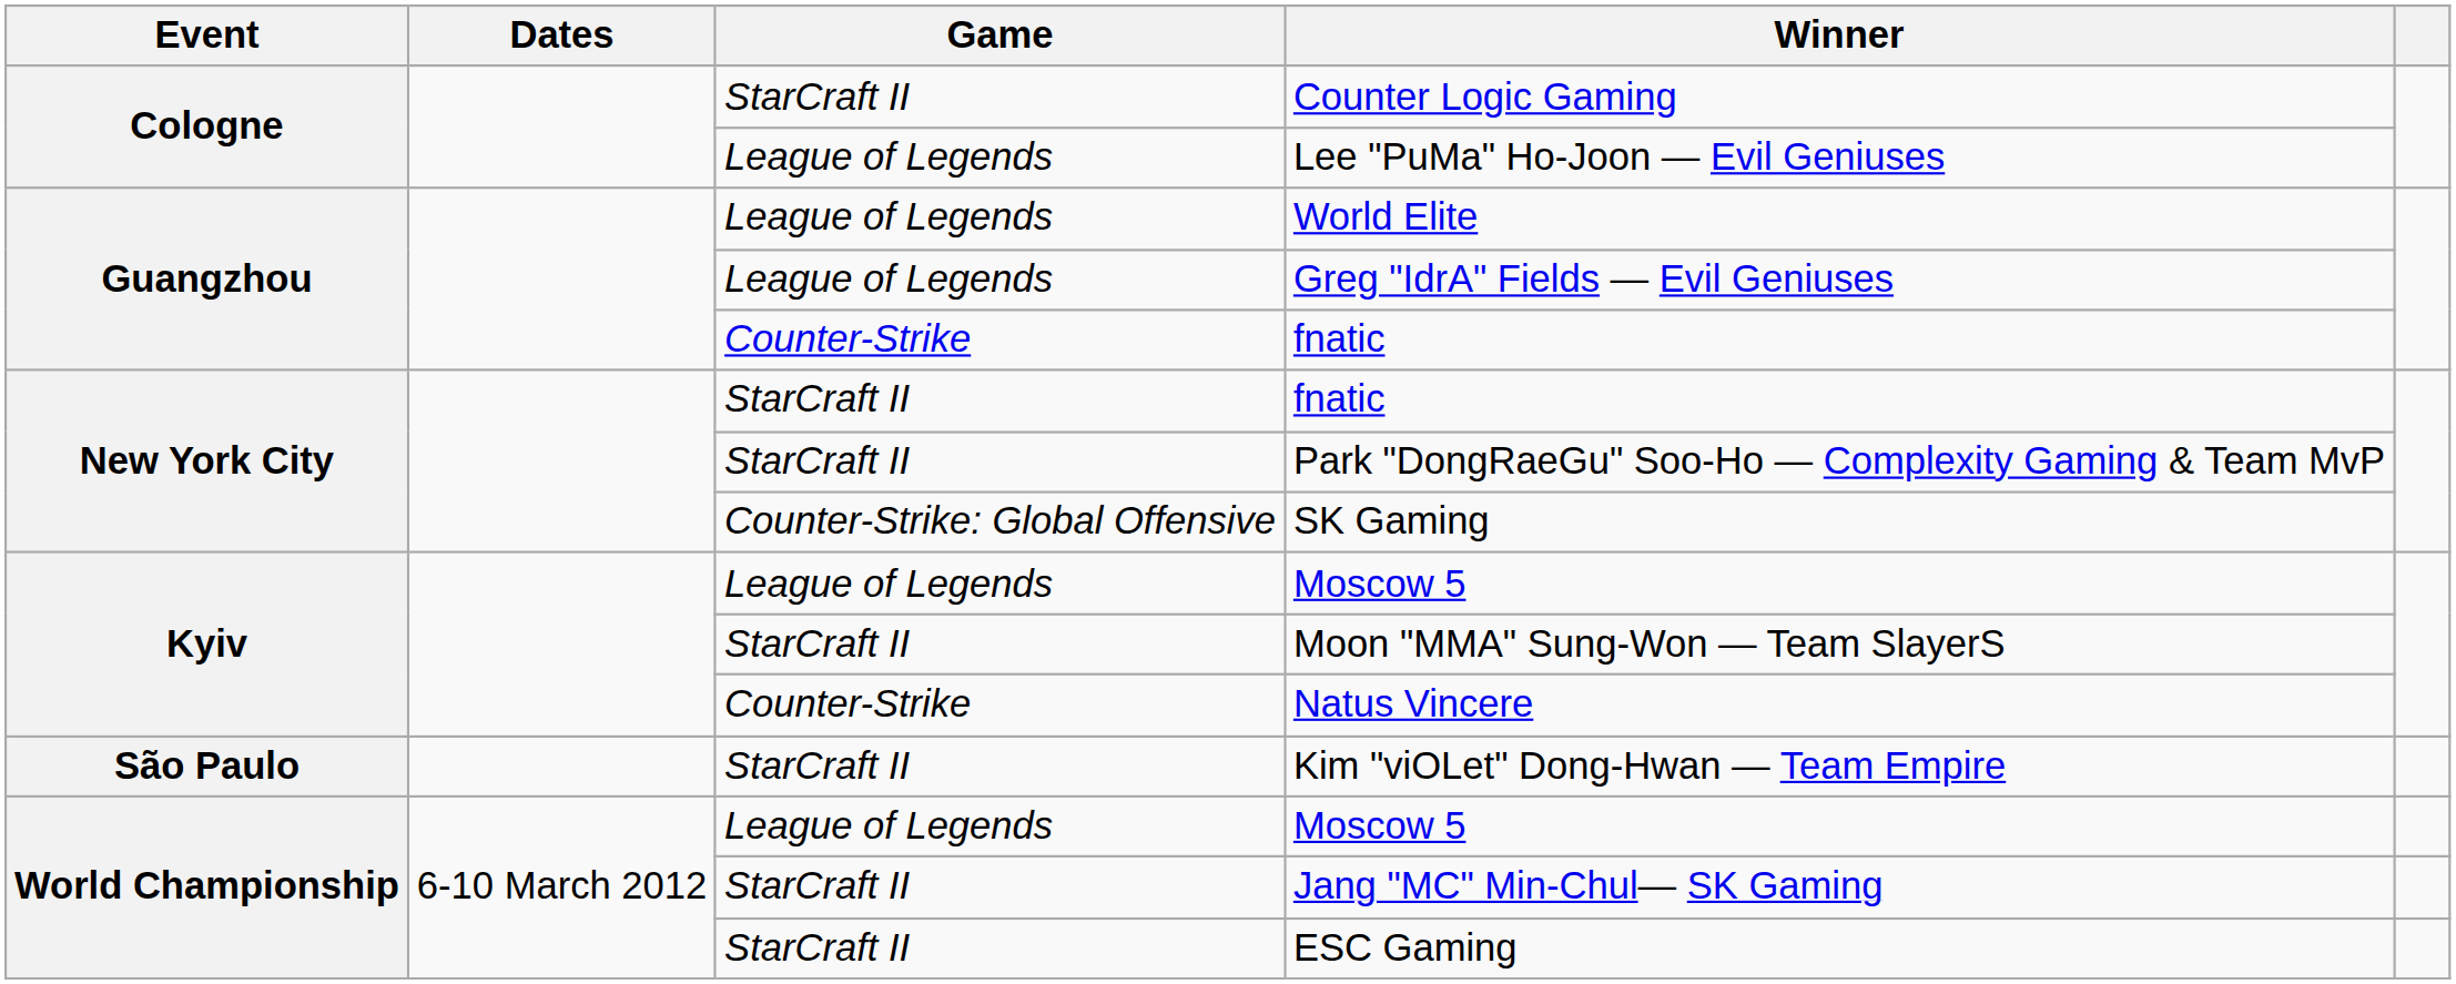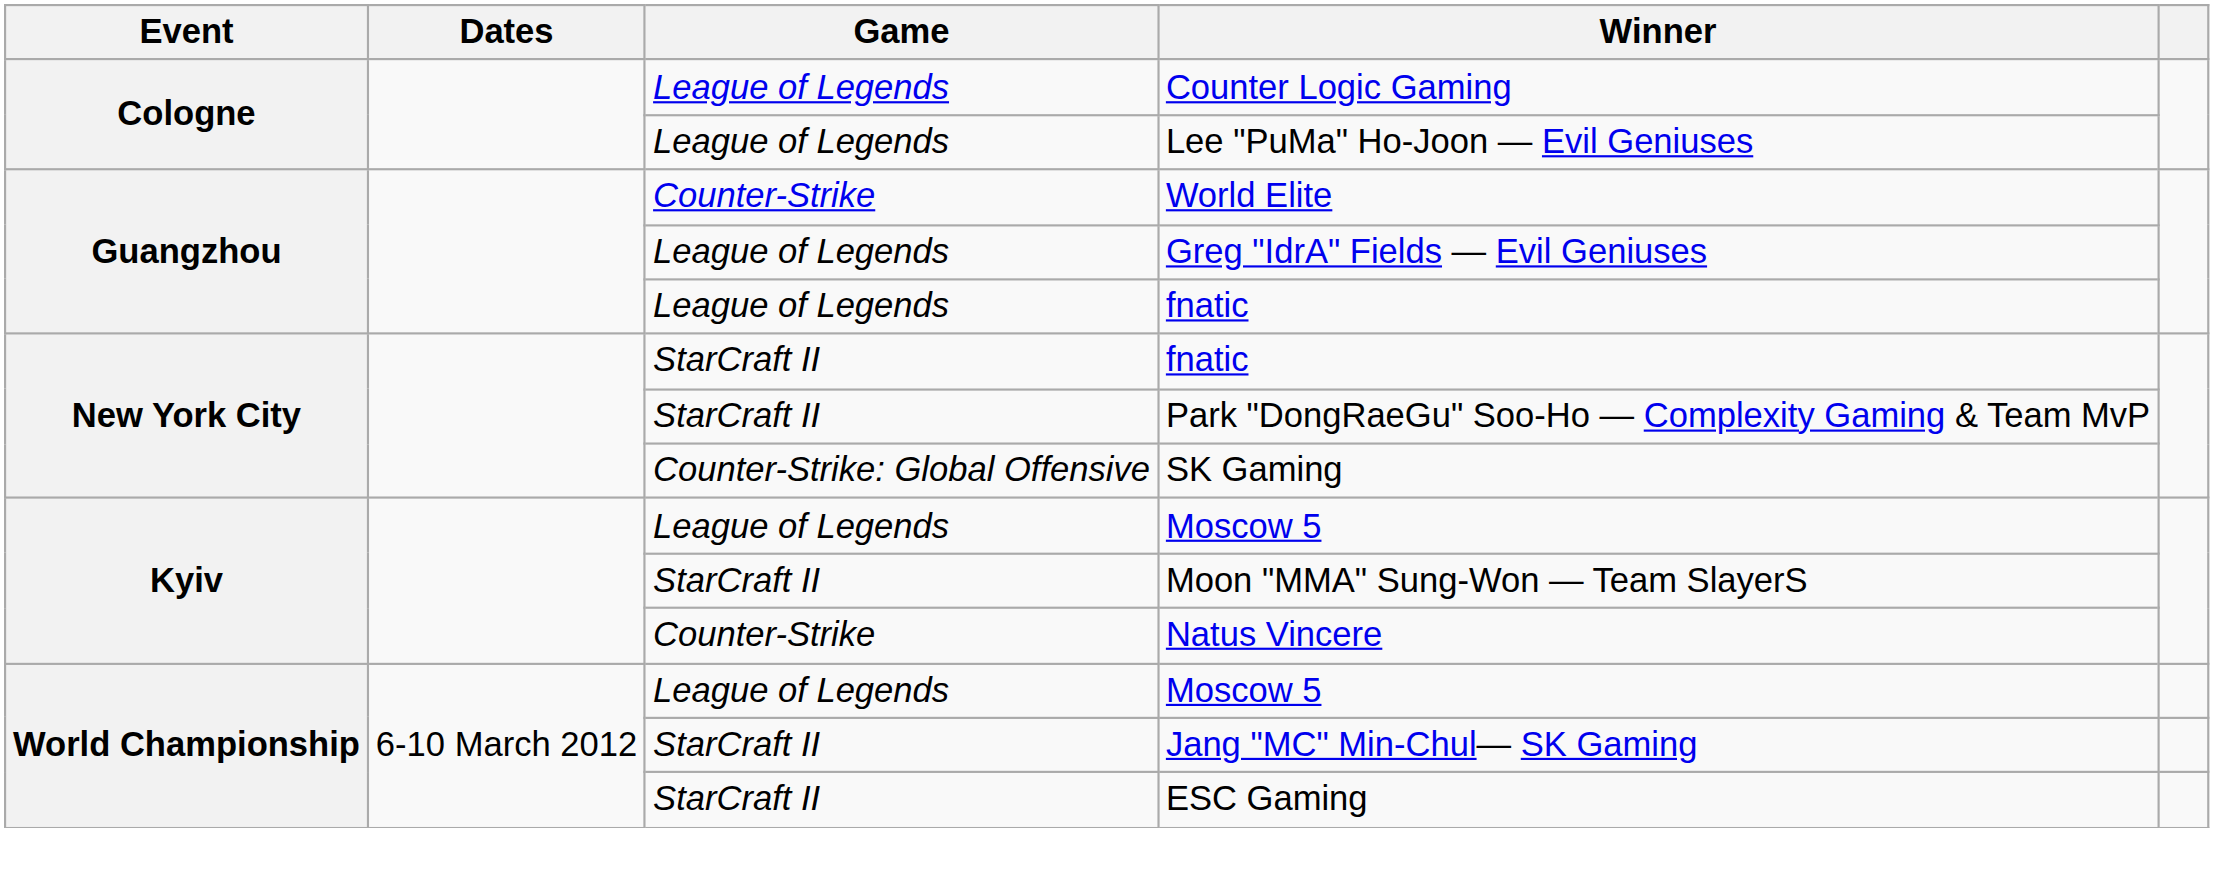 <table class="wikitable">
 <tr>
 <th style="border:1px solid #aaaaaa;">Event</th>
 <th>Dates</th>
 <th>Game</th>
 <th>Winner</th>
 <th style="width:1em;"></th>
 </tr>
 <tr>
 <th rowspan="2">Cologne</th>
 <td rowspan="2"></td>
-<td><em>StarCraft II</em></td>
+<td><em><a href='#'>League of Legends</a></em></td>
 <td><a href='#'>Counter Logic Gaming</a></td>
 <td rowspan="2"></td>
 </tr>
 <tr>
 <td><em>League of Legends</em></td>
 <td>Lee "PuMa" Ho-Joon — <a href='#'>Evil Geniuses</a></td>
 </tr>
 <tr>
 <th rowspan="3">Guangzhou</th>
 <td rowspan="3"></td>
-<td><em>League of Legends</em></td>
+<td><em><a href='#'>Counter-Strike</a></em></td>
 <td><a href='#'>World Elite</a></td>
 <td rowspan="3"></td>
 </tr>
 <tr>
 <td><em>League of Legends</em></td>
 <td><a href='#'>Greg "IdrA" Fields</a> — <a href='#'>Evil Geniuses</a></td>
 </tr>
 <tr>
-<td><em><a href='#'>Counter-Strike</a></em></td>
+<td><em>League of Legends</em></td>
 <td><a href='#'>fnatic</a></td>
 </tr>
 <tr>
 <th rowspan="3">New York City</th>
 <td rowspan="3"></td>
 <td><em>StarCraft II</em></td>
 <td><a href='#'>fnatic</a></td>
 <td rowspan="3"></td>
 </tr>
 <tr>
 <td><em>StarCraft II</em></td>
 <td>Park "DongRaeGu" Soo-Ho — <a href='#'>Complexity Gaming</a> & Team MvP</td>
 </tr>
 <tr>
 <td><em>Counter-Strike: Global Offensive</em></td>
 <td>SK Gaming</td>
 </tr>
 <tr>
 <th rowspan="3">Kyiv</th>
 <td rowspan="3"></td>
 <td><em>League of Legends</em></td>
 <td><a href='#'>Moscow 5</a></td>
 <td rowspan="3"></td>
 </tr>
 <tr>
 <td><em>StarCraft II</em></td>
 <td>Moon "MMA" Sung-Won — Team SlayerS</td>
 </tr>
 <tr>
 <td><em>Counter-Strike</em></td>
 <td><a href='#'>Natus Vincere</a></td>
 </tr>
 <tr>
-<th>São Paulo</th>
-<td></td>
-<td><em>StarCraft II</em></td>
-<td>Kim "viOLet" Dong-Hwan — <a href='#'>Team Empire</a></td>
-<td></td>
-</tr>
-<tr>
 <th rowspan="3">World Championship</th>
 <td rowspan="3">6-10 March 2012</td>
 <td><em>League of Legends</em></td>
 <td><a href='#'>Moscow 5</a></td>
 <td></td>
 </tr>
 <tr>
 <td><em>StarCraft II</em></td>
 <td><a href='#'>Jang "MC" Min-Chul</a>— <a href='#'>SK Gaming</a></td>
 <td></td>
 </tr>
 <tr>
 <td><em>StarCraft II</em></td>
 <td>ESC Gaming</td>
 <td></td>
 </tr>
 </table>
